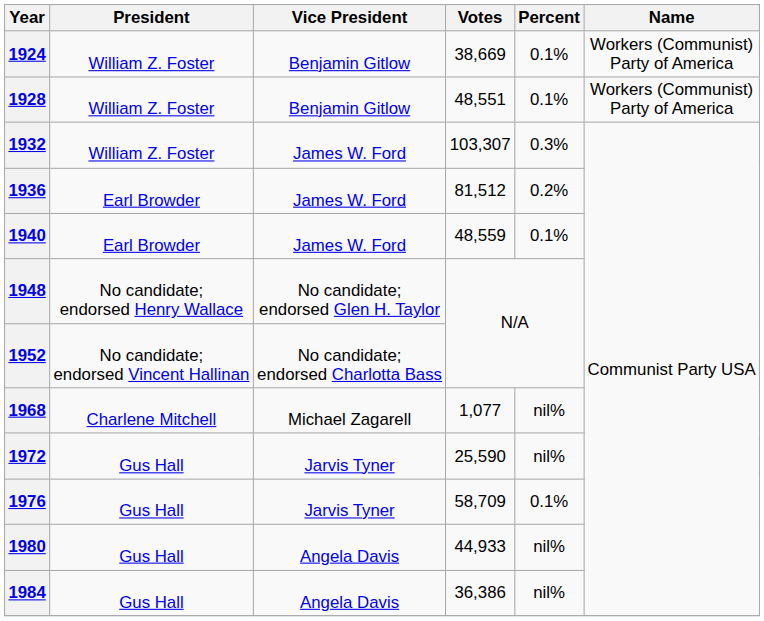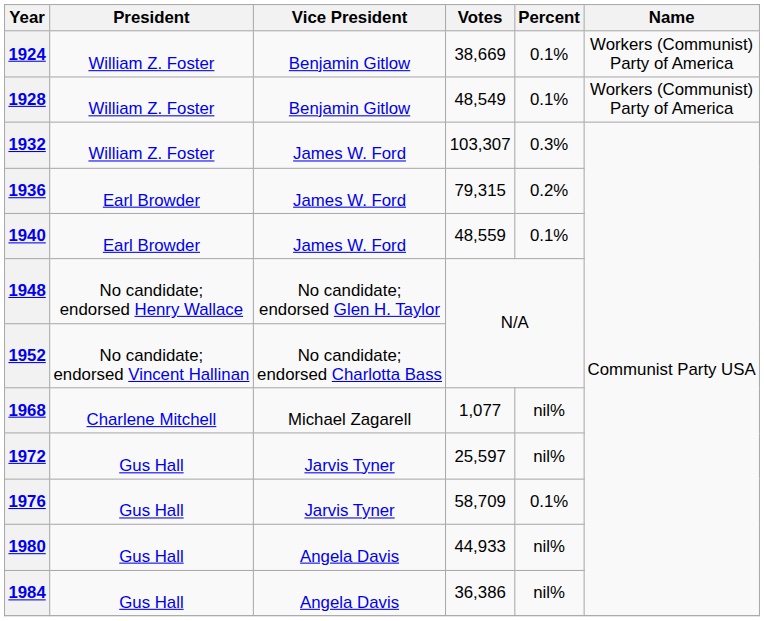 <table class="wikitable" style="text-align:center">
 <tr>
 <th scope="col">Year</th>
 <th scope="col">President</th>
 <th scope="col">Vice President</th>
 <th scope="col">Votes</th>
 <th scope="col">Percent</th>
 <th scope="col">Name</th>
 </tr>
 <tr>
 <th scope="row"><a href='#'>1924</a></th>
 <td><br><a href='#'>William Z. Foster</a></td>
 <td><br><a href='#'>Benjamin Gitlow</a></td>
 <td align=center>38,669</td>
 <td align=center>0.1%</td>
 <td>Workers (Communist)<br>Party of America</td>
 </tr>
 <tr>
 <th scope="row"><a href='#'>1928</a></th>
 <td><br><a href='#'>William Z. Foster</a></td>
 <td><br><a href='#'>Benjamin Gitlow</a></td>
-<td align=center>48,551</td>
+<td align=center>48,549</td>
 <td align=center>0.1%</td>
 <td>Workers (Communist)<br>Party of America</td>
 </tr>
 <tr>
 <th scope="row"><a href='#'>1932</a></th>
 <td><br><a href='#'>William Z. Foster</a></td>
 <td><br><a href='#'>James W. Ford</a></td>
 <td align="center">103,307</td>
 <td align=center>0.3%</td>
 <td rowspan="10">Communist Party USA</td>
 </tr>
 <tr>
 <th scope="row"><a href='#'>1936</a></th>
 <td><br><a href='#'>Earl Browder</a></td>
 <td><br><a href='#'>James W. Ford</a></td>
-<td align="center">81,512</td>
+<td align="center">79,315</td>
 <td align=center>0.2%</td>
 </tr>
 <tr>
 <th scope="row"><a href='#'>1940</a></th>
 <td><br><a href='#'>Earl Browder</a></td>
 <td><br><a href='#'>James W. Ford</a></td>
 <td align="center">48,559</td>
 <td align=center>0.1%</td>
 </tr>
 <tr>
 <th scope="row"><a href='#'>1948</a></th>
 <td><br>No candidate;<br>endorsed <a href='#'>Henry Wallace</a></td>
 <td><br>No candidate;<br>endorsed <a href='#'>Glen H. Taylor</a></td>
 <td rowspan=2 colspan=2 align=center>N/A</td>
 </tr>
 <tr>
 <th scope="row"><a href='#'>1952</a></th>
 <td><br>No candidate;<br>endorsed <a href='#'>Vincent Hallinan</a></td>
 <td><br>No candidate;<br>endorsed <a href='#'>Charlotta Bass</a></td>
 </tr>
 <tr>
 <th scope="row"><a href='#'>1968</a></th>
 <td><br><a href='#'>Charlene Mitchell</a></td>
 <td><br>Michael Zagarell</td>
 <td align="center">1,077</td>
 <td align=center>nil%</td>
 </tr>
 <tr>
 <th scope="row"><a href='#'>1972</a></th>
 <td><br><a href='#'>Gus Hall</a></td>
 <td><br><a href='#'>Jarvis Tyner</a></td>
-<td align=center>25,590</td>
+<td align=center>25,597</td>
 <td align=center>nil%</td>
 </tr>
 <tr>
 <th scope="row"><a href='#'>1976</a></th>
 <td><br><a href='#'>Gus Hall</a></td>
 <td><br><a href='#'>Jarvis Tyner</a></td>
 <td align=center>58,709</td>
 <td align=center>0.1%</td>
 </tr>
 <tr>
 <th scope="row"><a href='#'>1980</a></th>
 <td><br><a href='#'>Gus Hall</a></td>
 <td><br><a href='#'>Angela Davis</a></td>
 <td align=center>44,933</td>
 <td align=center>nil%</td>
 </tr>
 <tr>
 <th scope="row"><a href='#'>1984</a></th>
 <td><br><a href='#'>Gus Hall</a></td>
 <td><br><a href='#'>Angela Davis</a></td>
 <td align=center>36,386</td>
 <td align=center>nil%</td>
 </tr>
 <tr>
 </tr>
 </table>
